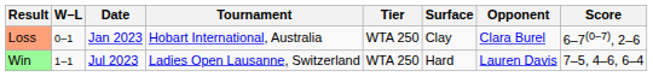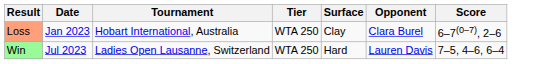 <table class="sortable wikitable">
 <tr>
 <th>Result</th>
-<th class="unsortable">W–L</th>
 <th>Date</th>
 <th>Tournament</th>
 <th>Tier</th>
 <th>Surface</th>
 <th>Opponent</th>
 <th class="unsortable">Score</th>
 </tr>
 <tr>
 <td bgcolor=FFA07A>Loss</td>
-<td><small>0–1</small></td>
 <td><a href='#'>Jan 2023</a></td>
 <td><a href='#'>Hobart International</a>, Australia</td>
 <td>WTA 250</td>
 <td>Clay</td>
 <td> <a href='#'>Clara Burel</a></td>
 <td>6–7<sup>(0–7)</sup>, 2–6</td>
 </tr>
 <tr>
 <td bgcolor=98FB98>Win</td>
-<td><small>1–1</small></td>
 <td><a href='#'>Jul 2023</a></td>
 <td><a href='#'>Ladies Open Lausanne</a>, Switzerland</td>
 <td>WTA 250</td>
 <td>Hard</td>
 <td> <a href='#'>Lauren Davis</a></td>
 <td>7–5, 4–6, 6–4</td>
 </tr>
 </table>
